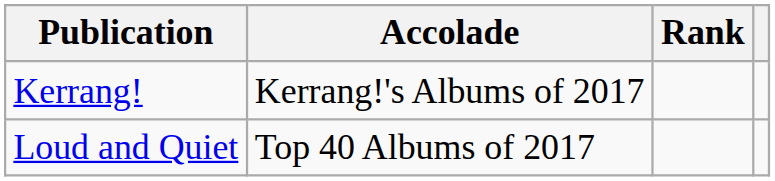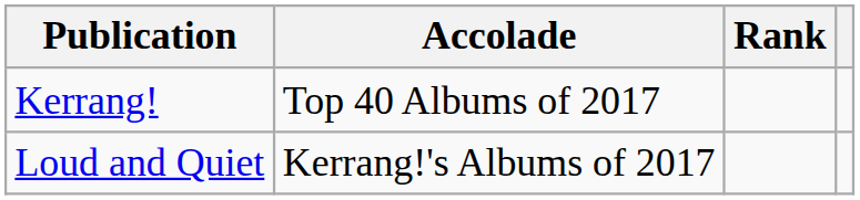 <table class="sortable wikitable">
 <tr>
 <th>Publication</th>
 <th>Accolade</th>
 <th>Rank</th>
 <th class="unsortable"></th>
 </tr>
 <tr>
 <td><a href='#'>Kerrang!</a></td>
-<td>Kerrang!'s Albums of 2017</td>
+<td>Top 40 Albums of 2017</td>
 <td></td>
 <td></td>
 </tr>
 <tr>
 <td><a href='#'>Loud and Quiet</a></td>
-<td>Top 40 Albums of 2017</td>
+<td>Kerrang!'s Albums of 2017</td>
 <td></td>
 <td></td>
 </tr>
 </table>
